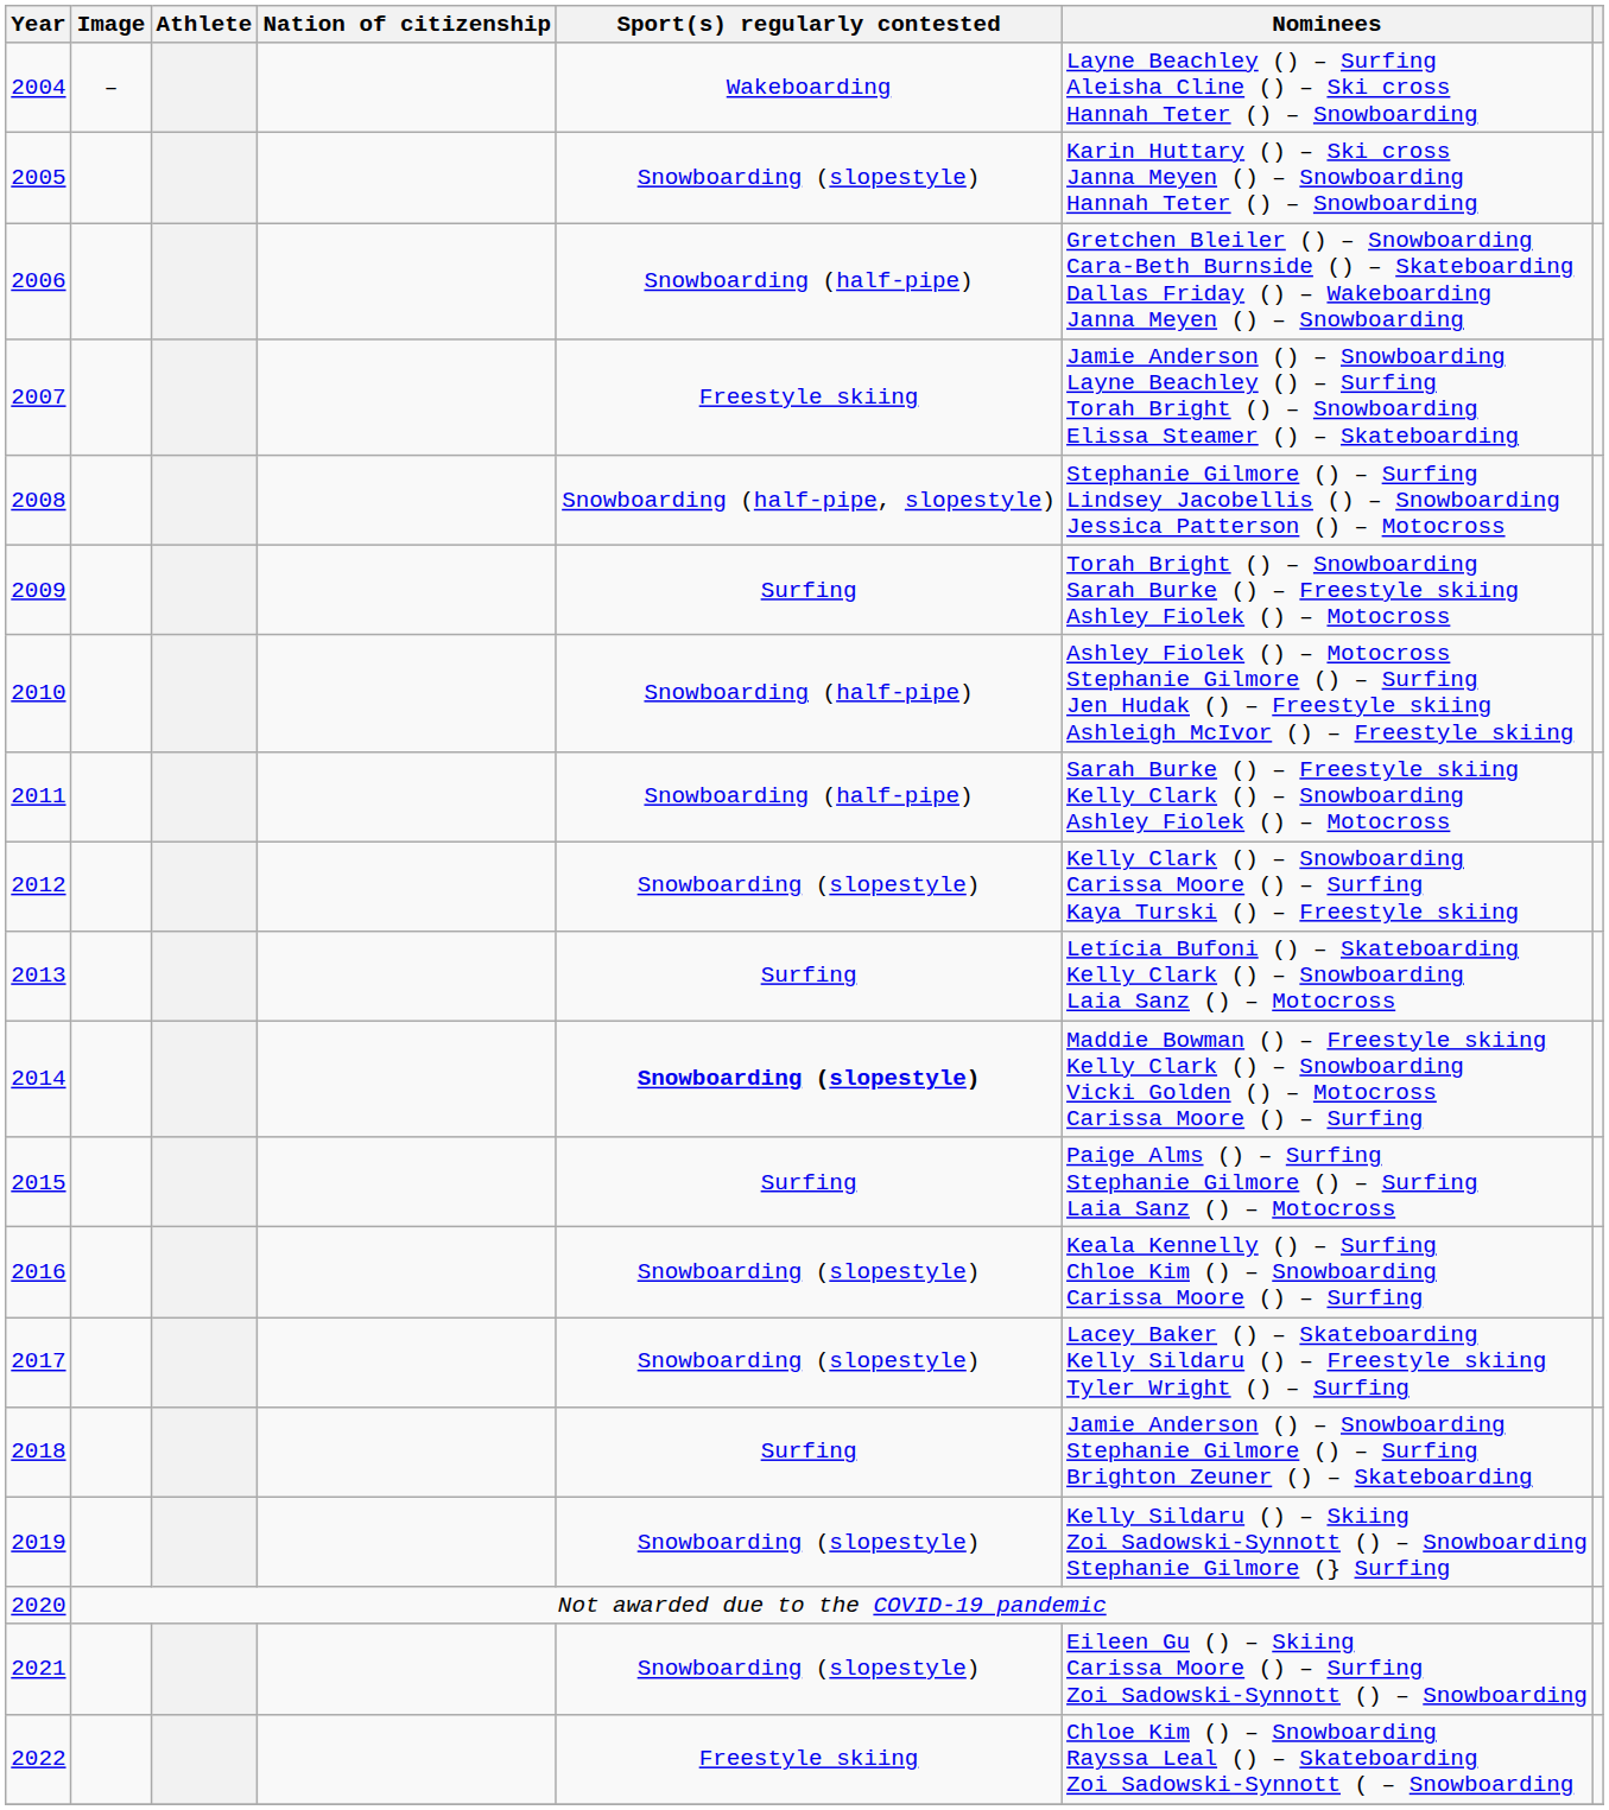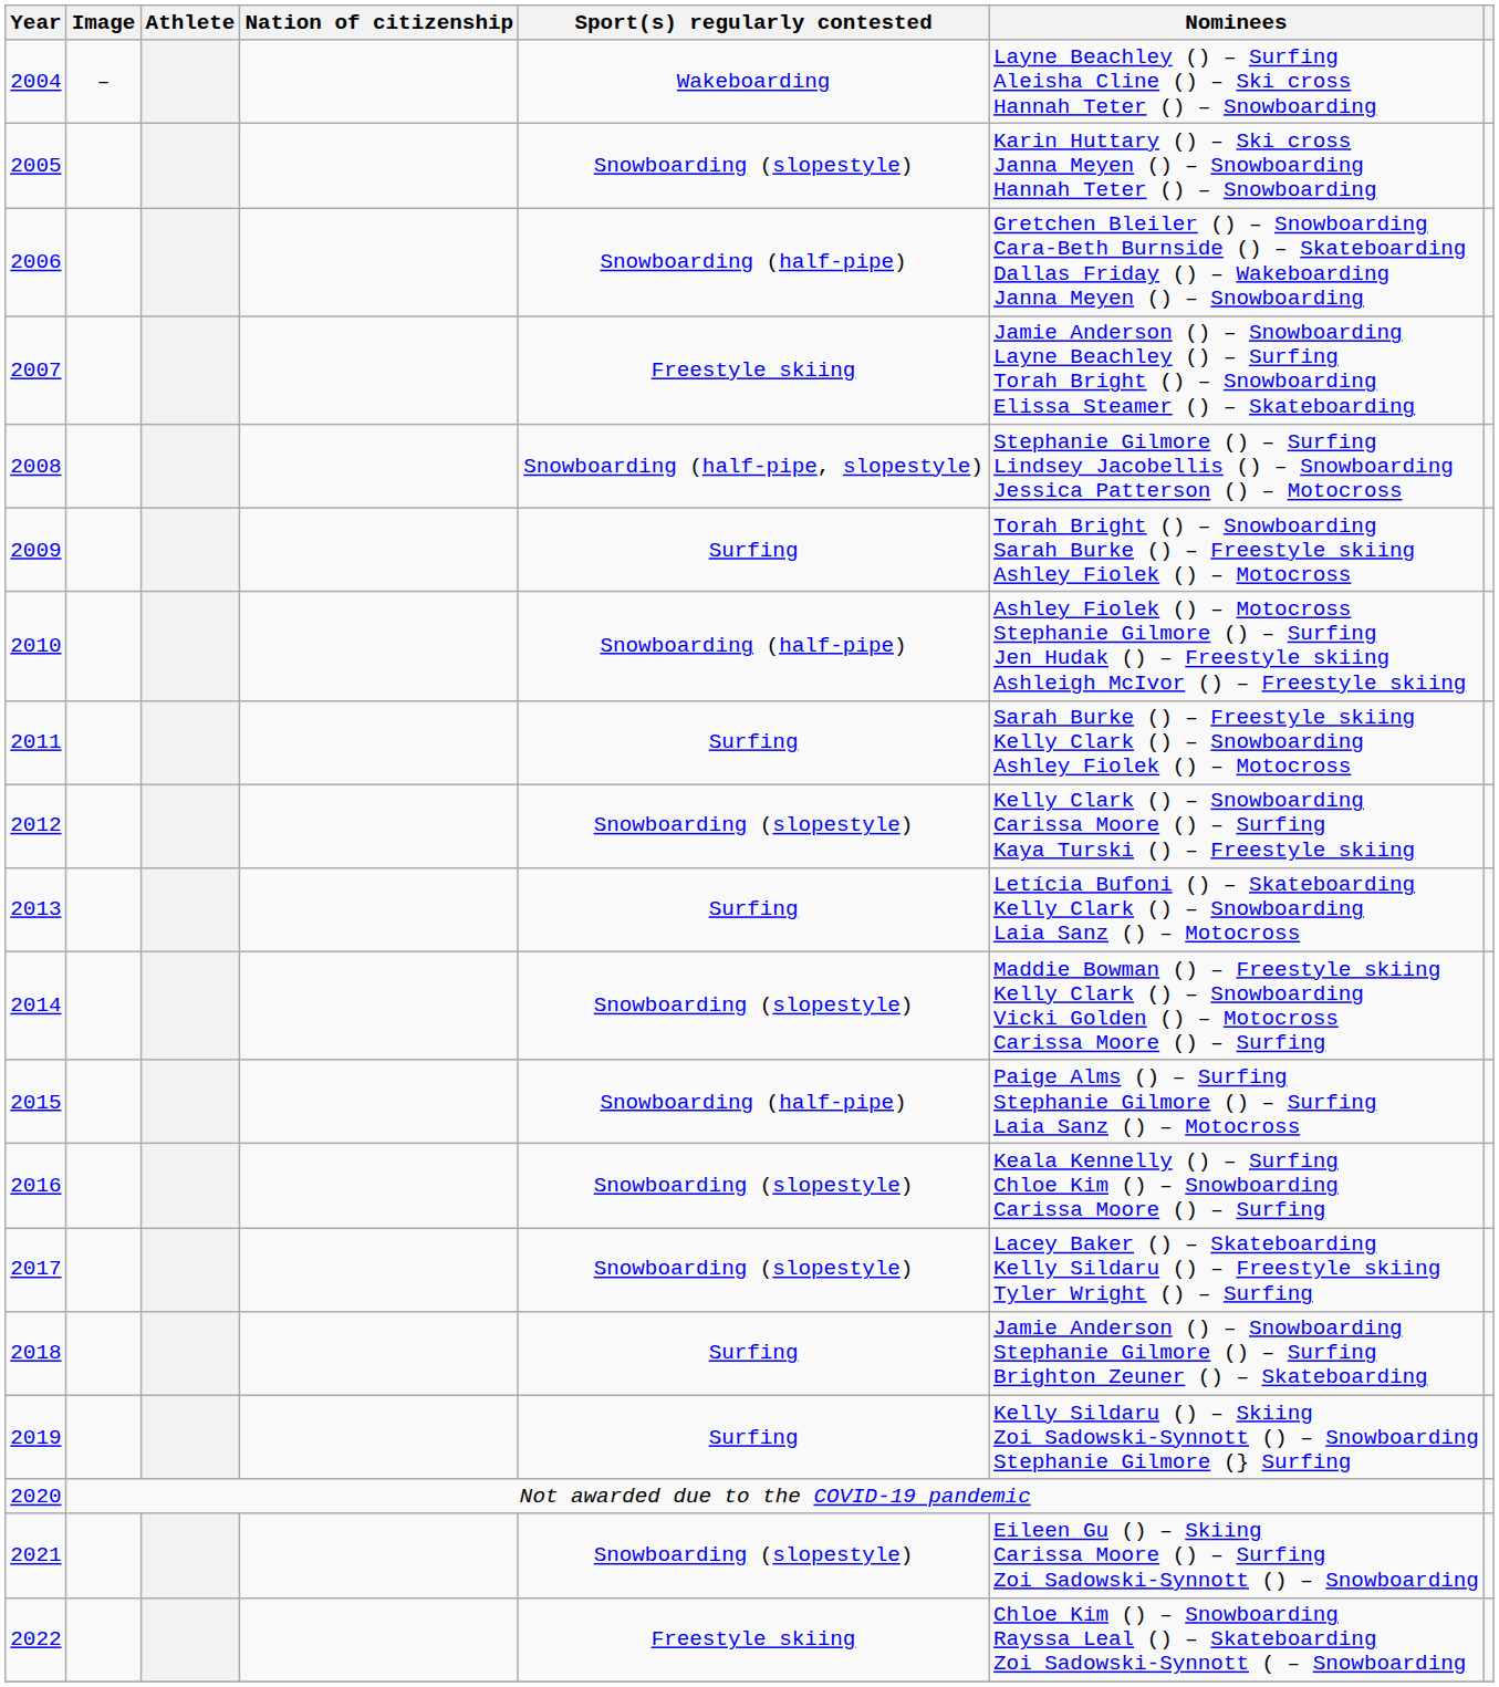 <table class="wikitable plainrowheaders sortable" style="text-align:center;">
 <tr>
 <th scope=col>Year</th>
 <th scope=col  class=unsortable>Image</th>
 <th scope=col>Athlete</th>
 <th scope=col>Nation of citizenship</th>
 <th scope=col>Sport(s) regularly contested</th>
 <th scope=col class=unsortable>Nominees</th>
 <th scope=col class=unsortable></th>
 </tr>
 <tr>
 <td><a href='#'>2004</a></td>
 <td>–</td>
 <th scope=row></th>
 <td></td>
 <td><a href='#'>Wakeboarding</a></td>
 <td align=left><a href='#'>Layne Beachley</a> () – <a href='#'>Surfing</a> <br> <a href='#'>Aleisha Cline</a> () – <a href='#'>Ski cross</a> <br> <a href='#'>Hannah Teter</a> () – <a href='#'>Snowboarding</a></td>
 <td></td>
 </tr>
 <tr>
 <td><a href='#'>2005</a></td>
 <td></td>
 <th scope=row></th>
 <td></td>
 <td><a href='#'>Snowboarding</a> (<a href='#'>slopestyle</a>)</td>
 <td align=left><a href='#'>Karin Huttary</a> () – <a href='#'>Ski cross</a> <br> <a href='#'>Janna Meyen</a> () – <a href='#'>Snowboarding</a> <br> <a href='#'>Hannah Teter</a> () – <a href='#'>Snowboarding</a></td>
 <td></td>
 </tr>
 <tr>
 <td><a href='#'>2006</a></td>
 <td></td>
 <th scope=row></th>
 <td></td>
 <td><a href='#'>Snowboarding</a> (<a href='#'>half-pipe</a>)</td>
 <td align=left><a href='#'>Gretchen Bleiler</a> () – <a href='#'>Snowboarding</a> <br> <a href='#'>Cara-Beth Burnside</a> () – <a href='#'>Skateboarding</a> <br> <a href='#'>Dallas Friday</a> () – <a href='#'>Wakeboarding</a> <br>  <a href='#'>Janna Meyen</a> () – <a href='#'>Snowboarding</a></td>
 <td></td>
 </tr>
 <tr>
 <td><a href='#'>2007</a></td>
 <td></td>
 <th scope=row></th>
 <td></td>
 <td><a href='#'>Freestyle skiing</a></td>
 <td align=left><a href='#'>Jamie Anderson</a> () – <a href='#'>Snowboarding</a> <br> <a href='#'>Layne Beachley</a> () – <a href='#'>Surfing</a> <br> <a href='#'>Torah Bright</a> () – <a href='#'>Snowboarding</a> <br>   <a href='#'>Elissa Steamer</a> () – <a href='#'>Skateboarding</a></td>
 <td></td>
 </tr>
 <tr>
 <td><a href='#'>2008</a></td>
 <td></td>
 <th scope=row></th>
 <td></td>
 <td><a href='#'>Snowboarding</a> (<a href='#'>half-pipe</a>, <a href='#'>slopestyle</a>)</td>
 <td align=left><a href='#'>Stephanie Gilmore</a> () – <a href='#'>Surfing</a> <br> <a href='#'>Lindsey Jacobellis</a> () – <a href='#'>Snowboarding</a> <br> <a href='#'>Jessica Patterson</a> () – <a href='#'>Motocross</a></td>
 <td></td>
 </tr>
 <tr>
 <td><a href='#'>2009</a></td>
 <td></td>
 <th scope=row></th>
 <td></td>
 <td><a href='#'>Surfing</a></td>
 <td align=left><a href='#'>Torah Bright</a> () – <a href='#'>Snowboarding</a> <br> <a href='#'>Sarah Burke</a> () – <a href='#'>Freestyle skiing</a> <br> <a href='#'>Ashley Fiolek</a> () – <a href='#'>Motocross</a></td>
 <td></td>
 </tr>
 <tr>
 <td><a href='#'>2010</a></td>
 <td></td>
 <th scope=row></th>
 <td></td>
 <td><a href='#'>Snowboarding</a> (<a href='#'>half-pipe</a>)</td>
 <td align=left><a href='#'>Ashley Fiolek</a> () – <a href='#'>Motocross</a> <br> <a href='#'>Stephanie Gilmore</a> () – <a href='#'>Surfing</a> <br> <a href='#'>Jen Hudak</a> () – <a href='#'>Freestyle skiing</a>  <br> <a href='#'>Ashleigh McIvor</a> () – <a href='#'>Freestyle skiing</a></td>
 <td></td>
 </tr>
 <tr>
 <td><a href='#'>2011</a></td>
 <td></td>
 <th scope=row></th>
 <td></td>
-<td><a href='#'>Snowboarding</a> (<a href='#'>half-pipe</a>)</td>
+<td><a href='#'>Surfing</a></td>
 <td align=left><a href='#'>Sarah Burke</a> () – <a href='#'>Freestyle skiing</a> <br> <a href='#'>Kelly Clark</a> () – <a href='#'>Snowboarding</a> <br> <a href='#'>Ashley Fiolek</a> () – <a href='#'>Motocross</a></td>
 <td></td>
 </tr>
 <tr>
 <td><a href='#'>2012</a></td>
 <td></td>
 <th scope=row></th>
 <td></td>
 <td><a href='#'>Snowboarding</a> (<a href='#'>slopestyle</a>)</td>
 <td align=left><a href='#'>Kelly Clark</a> () – <a href='#'>Snowboarding</a> <br> <a href='#'>Carissa Moore</a> () – <a href='#'>Surfing</a> <br> <a href='#'>Kaya Turski</a> () – <a href='#'>Freestyle skiing</a></td>
 <td></td>
 </tr>
 <tr>
 <td><a href='#'>2013</a></td>
 <td></td>
 <th scope=row></th>
 <td></td>
 <td><a href='#'>Surfing</a></td>
 <td align=left><a href='#'>Letícia Bufoni</a> () – <a href='#'>Skateboarding</a> <br> <a href='#'>Kelly Clark</a> () – <a href='#'>Snowboarding</a> <br> <a href='#'>Laia Sanz</a> () – <a href='#'>Motocross</a></td>
 <td></td>
 </tr>
 <tr>
 <td><a href='#'>2014</a></td>
 <td></td>
 <th scope=row></th>
 <td></td>
-<td><strong><a href='#'>Snowboarding</a> (<a href='#'>slopestyle</a>)</strong></td>
+<td><a href='#'>Snowboarding</a> (<a href='#'>slopestyle</a>)</td>
 <td align=left><a href='#'>Maddie Bowman</a> () – <a href='#'>Freestyle skiing</a> <br> <a href='#'>Kelly Clark</a> () – <a href='#'>Snowboarding</a> <br> <a href='#'>Vicki Golden</a> () – <a href='#'>Motocross</a> <br> <a href='#'>Carissa Moore</a> () – <a href='#'>Surfing</a></td>
 <td></td>
 </tr>
 <tr>
 <td><a href='#'>2015</a></td>
 <td></td>
 <th scope=row></th>
 <td></td>
-<td><a href='#'>Surfing</a></td>
+<td><a href='#'>Snowboarding</a> (<a href='#'>half-pipe</a>)</td>
 <td align=left><a href='#'>Paige Alms</a> () – <a href='#'>Surfing</a> <br> <a href='#'>Stephanie Gilmore</a> () – <a href='#'>Surfing</a> <br> <a href='#'>Laia Sanz</a> () – <a href='#'>Motocross</a></td>
 <td></td>
 </tr>
 <tr>
 <td><a href='#'>2016</a></td>
 <td></td>
 <th scope=row></th>
 <td></td>
 <td><a href='#'>Snowboarding</a> (<a href='#'>slopestyle</a>)</td>
 <td align=left><a href='#'>Keala Kennelly</a> () – <a href='#'>Surfing</a> <br> <a href='#'>Chloe Kim</a> () – <a href='#'>Snowboarding</a> <br>  <a href='#'>Carissa Moore</a> () – <a href='#'>Surfing</a></td>
 <td></td>
 </tr>
 <tr>
 <td><a href='#'>2017</a></td>
 <td></td>
 <th scope=row></th>
 <td></td>
 <td><a href='#'>Snowboarding</a> (<a href='#'>slopestyle</a>)</td>
 <td align=left><a href='#'>Lacey Baker</a> () – <a href='#'>Skateboarding</a> <br> <a href='#'>Kelly Sildaru</a> () – <a href='#'>Freestyle skiing</a> <br> <a href='#'>Tyler Wright</a> () – <a href='#'>Surfing</a></td>
 <td></td>
 </tr>
 <tr>
 <td><a href='#'>2018</a></td>
 <td></td>
 <th scope=row></th>
 <td></td>
 <td><a href='#'>Surfing</a></td>
 <td align=left><a href='#'>Jamie Anderson</a> () – <a href='#'>Snowboarding</a> <br> <a href='#'>Stephanie Gilmore</a> () – <a href='#'>Surfing</a> <br> <a href='#'>Brighton Zeuner</a> () – <a href='#'>Skateboarding</a></td>
 <td></td>
 </tr>
 <tr>
 <td><a href='#'>2019</a></td>
 <td></td>
 <th scope=row></th>
 <td></td>
-<td><a href='#'>Snowboarding</a> (<a href='#'>slopestyle</a>)</td>
+<td><a href='#'>Surfing</a></td>
 <td align=left><a href='#'>Kelly Sildaru</a> () – <a href='#'>Skiing</a> <br> <a href='#'>Zoi Sadowski-Synnott</a> () – <a href='#'>Snowboarding</a> <br> <a href='#'>Stephanie Gilmore</a> (} <a href='#'>Surfing</a></td>
 <td></td>
 </tr>
 <tr>
 <td><a href='#'>2020</a></td>
 <td colspan=5 align=center><em>Not awarded due to the <a href='#'>COVID-19 pandemic</a></em></td>
 <td></td>
 </tr>
 <tr>
 <td><a href='#'>2021</a></td>
 <td></td>
 <th scope=row></th>
 <td></td>
 <td><a href='#'>Snowboarding</a> (<a href='#'>slopestyle</a>)</td>
 <td align=left><a href='#'>Eileen Gu</a> () – <a href='#'>Skiing</a> <br> <a href='#'>Carissa Moore</a> () – <a href='#'>Surfing</a> <br> <a href='#'>Zoi Sadowski-Synnott</a> () – <a href='#'>Snowboarding</a></td>
 <td></td>
 </tr>
 <tr>
 <td><a href='#'>2022</a></td>
 <td></td>
 <th scope=row></th>
 <td></td>
 <td><a href='#'>Freestyle skiing</a></td>
 <td align=left><a href='#'>Chloe Kim</a> () – <a href='#'>Snowboarding</a><br><a href='#'>Rayssa Leal</a> () – <a href='#'>Skateboarding</a><br><a href='#'>Zoi Sadowski-Synnott</a> ( – <a href='#'>Snowboarding</a></td>
 <td></td>
 </tr>
 <tr>
 </tr>
 </table>
